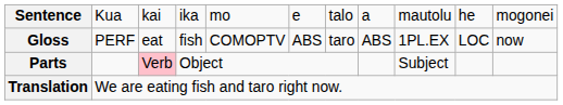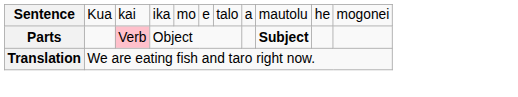 <table class="wikitable">
 <tr>
 <th>Sentence</th>
 <td>Kua</td>
 <td>kai</td>
 <td>ika</td>
 <td>mo</td>
 <td>e</td>
 <td>talo</td>
 <td>a</td>
 <td>mautolu</td>
 <td>he</td>
 <td>mogonei</td>
 </tr>
 <tr>
-<th>Gloss</th>
-<td>PERF</td>
-<td>eat</td>
-<td>fish</td>
-<td>COMOPTV</td>
-<td>ABS</td>
-<td>taro</td>
-<td>ABS</td>
-<td>1PL.EX</td>
-<td>LOC</td>
-<td>now</td>
-</tr>
-<tr>
 <th>Parts</th>
 <td></td>
 <td style="background: pink;">Verb</td>
 <td colspan="4">Object</td>
 <td></td>
-<td>Subject</td>
+<td><strong>Subject</strong></td>
 <td></td>
 <td></td>
 </tr>
 <tr>
 <th>Translation</th>
 <td colspan="10">We are eating fish and taro right now.</td>
 </tr>
 </table>
